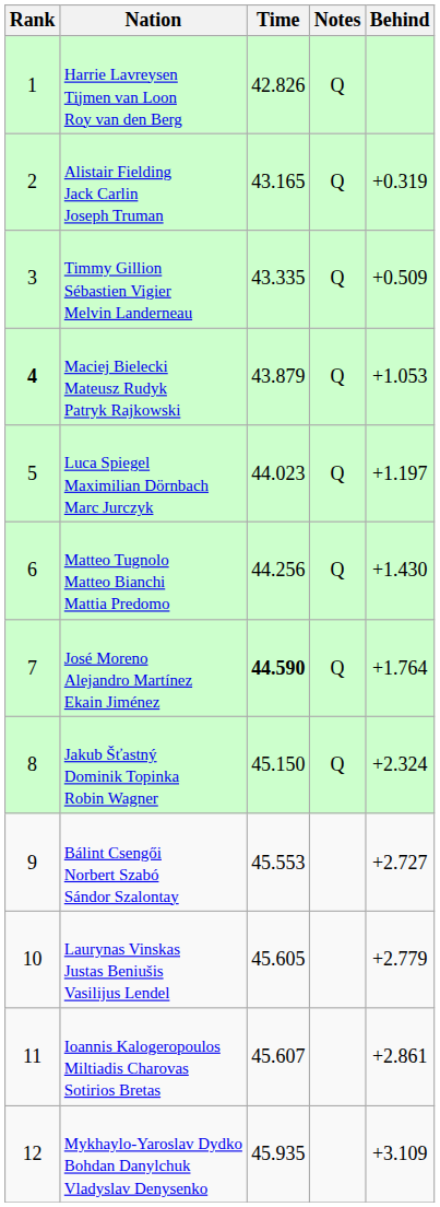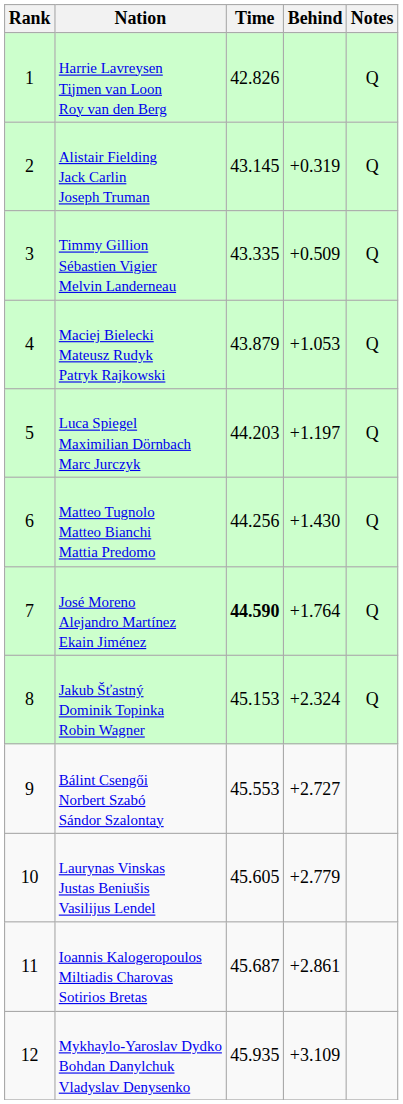 <table class="wikitable sortable" style="text-align:center">
 <tr>
 <th>Rank</th>
 <th>Nation</th>
 <th>Time</th>
+<th>Behind</th>
 <th>Notes</th>
-<th>Behind</th>
 </tr>
 <tr bgcolor=ccffcc>
 <td>1</td>
 <td align=left><br><small><a href='#'>Harrie Lavreysen</a><br><a href='#'>Tijmen van Loon</a><br><a href='#'>Roy van den Berg</a></small></td>
 <td>42.826</td>
+<td></td>
 <td>Q</td>
-<td></td>
 </tr>
 <tr bgcolor=ccffcc>
 <td>2</td>
 <td align=left><br><small><a href='#'>Alistair Fielding</a><br><a href='#'>Jack Carlin</a><br><a href='#'>Joseph Truman</a></small></td>
-<td>43.165</td>
+<td>43.145</td>
+<td>+0.319</td>
 <td>Q</td>
-<td>+0.319</td>
 </tr>
 <tr bgcolor=ccffcc>
 <td>3</td>
 <td align=left><br><small><a href='#'>Timmy Gillion</a><br><a href='#'>Sébastien Vigier</a><br><a href='#'>Melvin Landerneau</a></small></td>
 <td>43.335</td>
+<td>+0.509</td>
 <td>Q</td>
-<td>+0.509</td>
 </tr>
 <tr bgcolor=ccffcc>
-<td><strong>4</strong></td>
+<td>4</td>
 <td align=left><br><small><a href='#'>Maciej Bielecki</a><br><a href='#'>Mateusz Rudyk</a><br><a href='#'>Patryk Rajkowski</a></small></td>
 <td>43.879</td>
+<td>+1.053</td>
 <td>Q</td>
-<td>+1.053</td>
 </tr>
 <tr bgcolor=ccffcc>
 <td>5</td>
 <td align=left><br><small><a href='#'>Luca Spiegel</a><br><a href='#'>Maximilian Dörnbach</a><br><a href='#'>Marc Jurczyk</a></small></td>
-<td>44.023</td>
+<td>44.203</td>
+<td>+1.197</td>
 <td>Q</td>
-<td>+1.197</td>
 </tr>
 <tr bgcolor=ccffcc>
 <td>6</td>
 <td align=left><br><small><a href='#'>Matteo Tugnolo</a><br><a href='#'>Matteo Bianchi</a><br><a href='#'>Mattia Predomo</a></small></td>
 <td>44.256</td>
+<td>+1.430</td>
 <td>Q</td>
-<td>+1.430</td>
 </tr>
 <tr bgcolor=ccffcc>
 <td>7</td>
 <td align=left><br><small><a href='#'>José Moreno</a><br><a href='#'>Alejandro Martínez</a><br><a href='#'>Ekain Jiménez</a></small></td>
 <td><strong>44.590</strong></td>
+<td>+1.764</td>
 <td>Q</td>
-<td>+1.764</td>
 </tr>
 <tr bgcolor=ccffcc>
 <td>8</td>
 <td align=left><br><small><a href='#'>Jakub Šťastný</a><br><a href='#'>Dominik Topinka</a><br><a href='#'>Robin Wagner</a></small></td>
-<td>45.150</td>
+<td>45.153</td>
+<td>+2.324</td>
 <td>Q</td>
-<td>+2.324</td>
 </tr>
 <tr>
 <td>9</td>
 <td align=left><br><small><a href='#'>Bálint Csengői</a><br><a href='#'>Norbert Szabó</a><br><a href='#'>Sándor Szalontay</a></small></td>
 <td>45.553</td>
+<td>+2.727</td>
 <td></td>
-<td>+2.727</td>
 </tr>
 <tr>
 <td>10</td>
 <td align=left><br><small><a href='#'>Laurynas Vinskas</a><br><a href='#'>Justas Beniušis</a><br><a href='#'>Vasilijus Lendel</a></small></td>
 <td>45.605</td>
+<td>+2.779</td>
 <td></td>
-<td>+2.779</td>
 </tr>
 <tr>
 <td>11</td>
 <td align=left><br><small><a href='#'>Ioannis Kalogeropoulos</a><br><a href='#'>Miltiadis Charovas</a><br><a href='#'>Sotirios Bretas</a></small></td>
-<td>45.607</td>
+<td>45.687</td>
+<td>+2.861</td>
 <td></td>
-<td>+2.861</td>
 </tr>
 <tr>
 <td>12</td>
 <td align=left><br><small><a href='#'>Mykhaylo-Yaroslav Dydko</a><br><a href='#'>Bohdan Danylchuk</a><br><a href='#'>Vladyslav Denysenko</a></small></td>
 <td>45.935</td>
+<td>+3.109</td>
 <td></td>
-<td>+3.109</td>
 </tr>
 </table>
